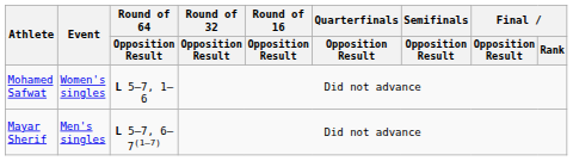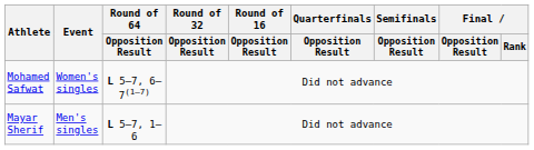 <table class="wikitable" style="font-size:90%;">
 <tr>
 <th rowspan=2>Athlete</th>
 <th rowspan=2>Event</th>
 <th>Round of 64</th>
 <th>Round of 32</th>
 <th>Round of 16</th>
 <th>Quarterfinals</th>
 <th>Semifinals</th>
 <th colspan=2>Final / </th>
 </tr>
 <tr style="font-size:95%">
 <th>Opposition<br>Result</th>
 <th>Opposition<br>Result</th>
 <th>Opposition<br>Result</th>
 <th>Opposition<br>Result</th>
 <th>Opposition<br>Result</th>
 <th>Opposition<br>Result</th>
 <th>Rank</th>
 </tr>
 <tr align=center>
 <td align=left><a href='#'>Mohamed Safwat</a></td>
 <td align=left><a href='#'>Women's singles</a></td>
-<td><br><strong>L</strong> 5–7, 1–6</td>
+<td><br><strong>L</strong> 5–7, 6–7<sup>(1–7)</sup></td>
 <td colspan=6>Did not advance</td>
 </tr>
 <tr align=center>
 <td align=left><a href='#'>Mayar Sherif</a></td>
 <td align=left><a href='#'>Men's singles</a></td>
-<td><br><strong>L</strong> 5–7, 6–7<sup>(1–7)</sup></td>
+<td><br><strong>L</strong> 5–7, 1–6</td>
 <td colspan=6>Did not advance</td>
 </tr>
 </table>
